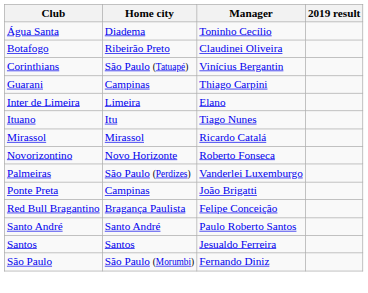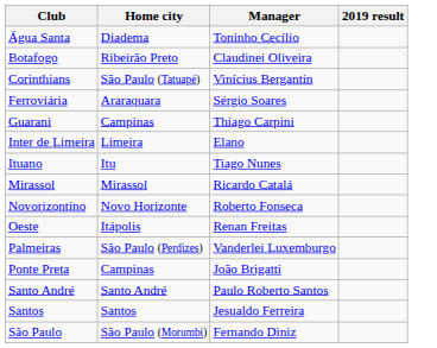 <table class="wikitable sortable">
 <tr>
 <th>Club</th>
 <th>Home city</th>
 <th>Manager</th>
 <th>2019 result</th>
 </tr>
 <tr>
 <td><a href='#'>Água Santa</a></td>
 <td><a href='#'>Diadema</a></td>
 <td> <a href='#'>Toninho Cecílio</a></td>
 <td></td>
 </tr>
 <tr>
 <td><a href='#'>Botafogo</a></td>
 <td><a href='#'>Ribeirão Preto</a></td>
 <td> <a href='#'>Claudinei Oliveira</a></td>
 <td></td>
 </tr>
 <tr>
 <td><a href='#'>Corinthians</a></td>
 <td><a href='#'>São Paulo</a> <small>(<a href='#'>Tatuapé</a>)</small></td>
 <td> <a href='#'>Vinícius Bergantin</a></td>
+<td></td>
+</tr>
+<tr>
+<td><a href='#'>Ferroviária</a></td>
+<td><a href='#'>Araraquara</a></td>
+<td> <a href='#'>Sérgio Soares</a></td>
 <td></td>
 </tr>
 <tr>
 <td><a href='#'>Guarani</a></td>
 <td><a href='#'>Campinas</a></td>
 <td> <a href='#'>Thiago Carpini</a></td>
 <td></td>
 </tr>
 <tr>
 <td><a href='#'>Inter de Limeira</a></td>
 <td><a href='#'>Limeira</a></td>
 <td> <a href='#'>Elano</a></td>
 <td></td>
 </tr>
 <tr>
 <td><a href='#'>Ituano</a></td>
 <td><a href='#'>Itu</a></td>
 <td> <a href='#'>Tiago Nunes</a></td>
 <td></td>
 </tr>
 <tr>
 <td><a href='#'>Mirassol</a></td>
 <td><a href='#'>Mirassol</a></td>
 <td> <a href='#'>Ricardo Catalá</a></td>
 <td></td>
 </tr>
 <tr>
 <td><a href='#'>Novorizontino</a></td>
 <td><a href='#'>Novo Horizonte</a></td>
 <td> <a href='#'>Roberto Fonseca</a></td>
 <td></td>
 </tr>
 <tr>
+<td><a href='#'>Oeste</a></td>
+<td><a href='#'>Itápolis</a></td>
+<td> <a href='#'>Renan Freitas</a></td>
+<td></td>
+</tr>
+<tr>
 <td><a href='#'>Palmeiras</a></td>
 <td><a href='#'>São Paulo</a> <small>(<a href='#'>Perdizes</a>)</small></td>
 <td> <a href='#'>Vanderlei Luxemburgo</a></td>
 <td></td>
 </tr>
 <tr>
 <td><a href='#'>Ponte Preta</a></td>
 <td><a href='#'>Campinas</a></td>
 <td> <a href='#'>João Brigatti</a></td>
-<td></td>
-</tr>
-<tr>
-<td><a href='#'>Red Bull Bragantino</a></td>
-<td><a href='#'>Bragança Paulista</a></td>
-<td> <a href='#'>Felipe Conceição</a></td>
 <td></td>
 </tr>
 <tr>
 <td><a href='#'>Santo André</a></td>
 <td><a href='#'>Santo André</a></td>
 <td> <a href='#'>Paulo Roberto Santos</a></td>
 <td></td>
 </tr>
 <tr>
 <td><a href='#'>Santos</a></td>
 <td><a href='#'>Santos</a></td>
 <td> <a href='#'>Jesualdo Ferreira</a></td>
 <td></td>
 </tr>
 <tr>
 <td><a href='#'>São Paulo</a></td>
 <td><a href='#'>São Paulo</a> <small>(<a href='#'>Morumbi</a>)</small></td>
 <td> <a href='#'>Fernando Diniz</a></td>
 <td></td>
 </tr>
 </table>
